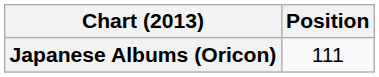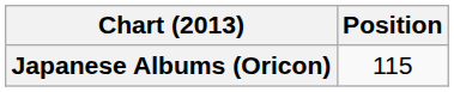 <table class="wikitable plainrowheaders">
 <tr>
 <th>Chart (2013)</th>
 <th>Position</th>
 </tr>
 <tr>
 <th scope="row">Japanese Albums (Oricon)</th>
-<td style="text-align:center;">111</td>
+<td style="text-align:center;">115</td>
 </tr>
 </table>
